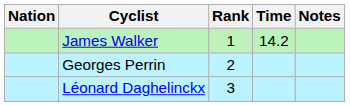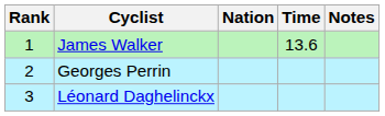 <table class="wikitable sortable" style="text-align:center">
 <tr>
+<th>Rank</th>
+<th>Cyclist</th>
 <th>Nation</th>
-<th>Cyclist</th>
-<th>Rank</th>
 <th>Time</th>
 <th>Notes</th>
 </tr>
 <tr bgcolor=bbf3bb>
+<td>1</td>
+<td align=left><a href='#'>James Walker</a></td>
 <td align=left></td>
-<td align=left><a href='#'>James Walker</a></td>
-<td>1</td>
-<td>14.2</td>
+<td>13.6</td>
 <td></td>
 </tr>
 <tr bgcolor=bbf3ff>
+<td>2</td>
+<td align=left>Georges Perrin</td>
 <td align=left></td>
-<td align=left>Georges Perrin</td>
-<td>2</td>
 <td></td>
 <td></td>
 </tr>
 <tr bgcolor=bbf3ff>
+<td>3</td>
+<td align=left><a href='#'>Léonard Daghelinckx</a></td>
 <td align=left></td>
-<td align=left><a href='#'>Léonard Daghelinckx</a></td>
-<td>3</td>
 <td></td>
 <td></td>
 </tr>
 </table>
